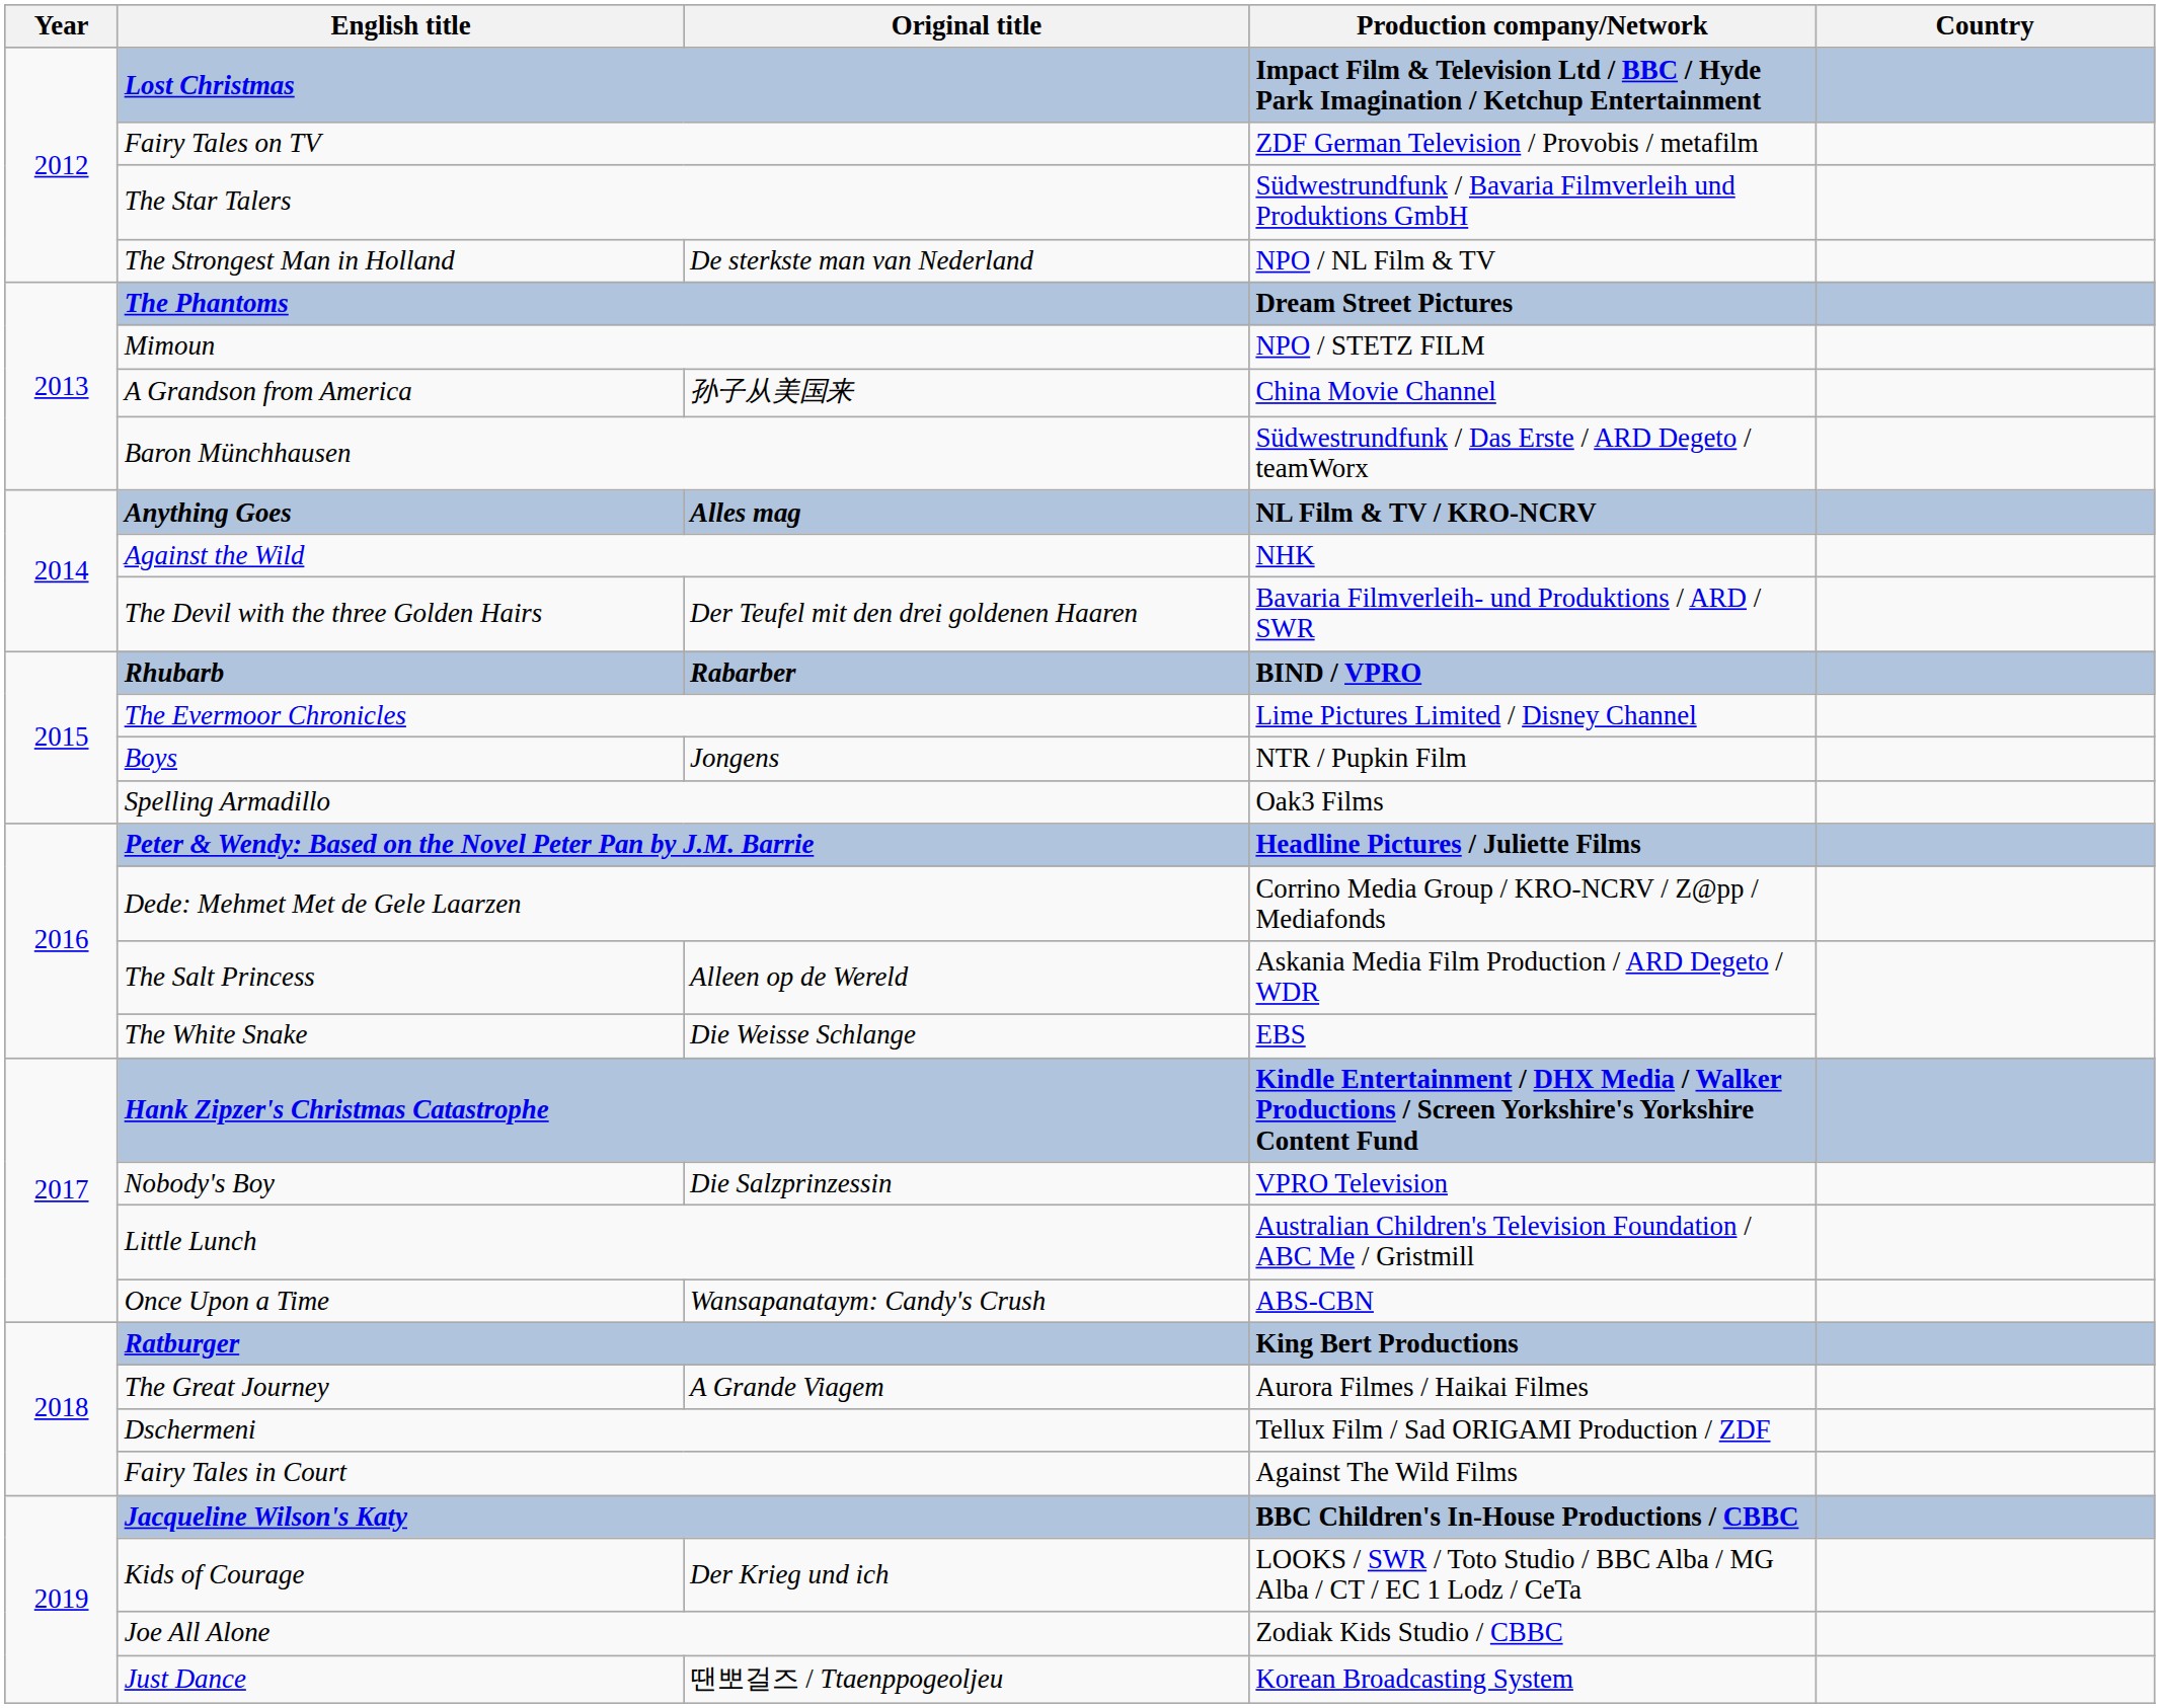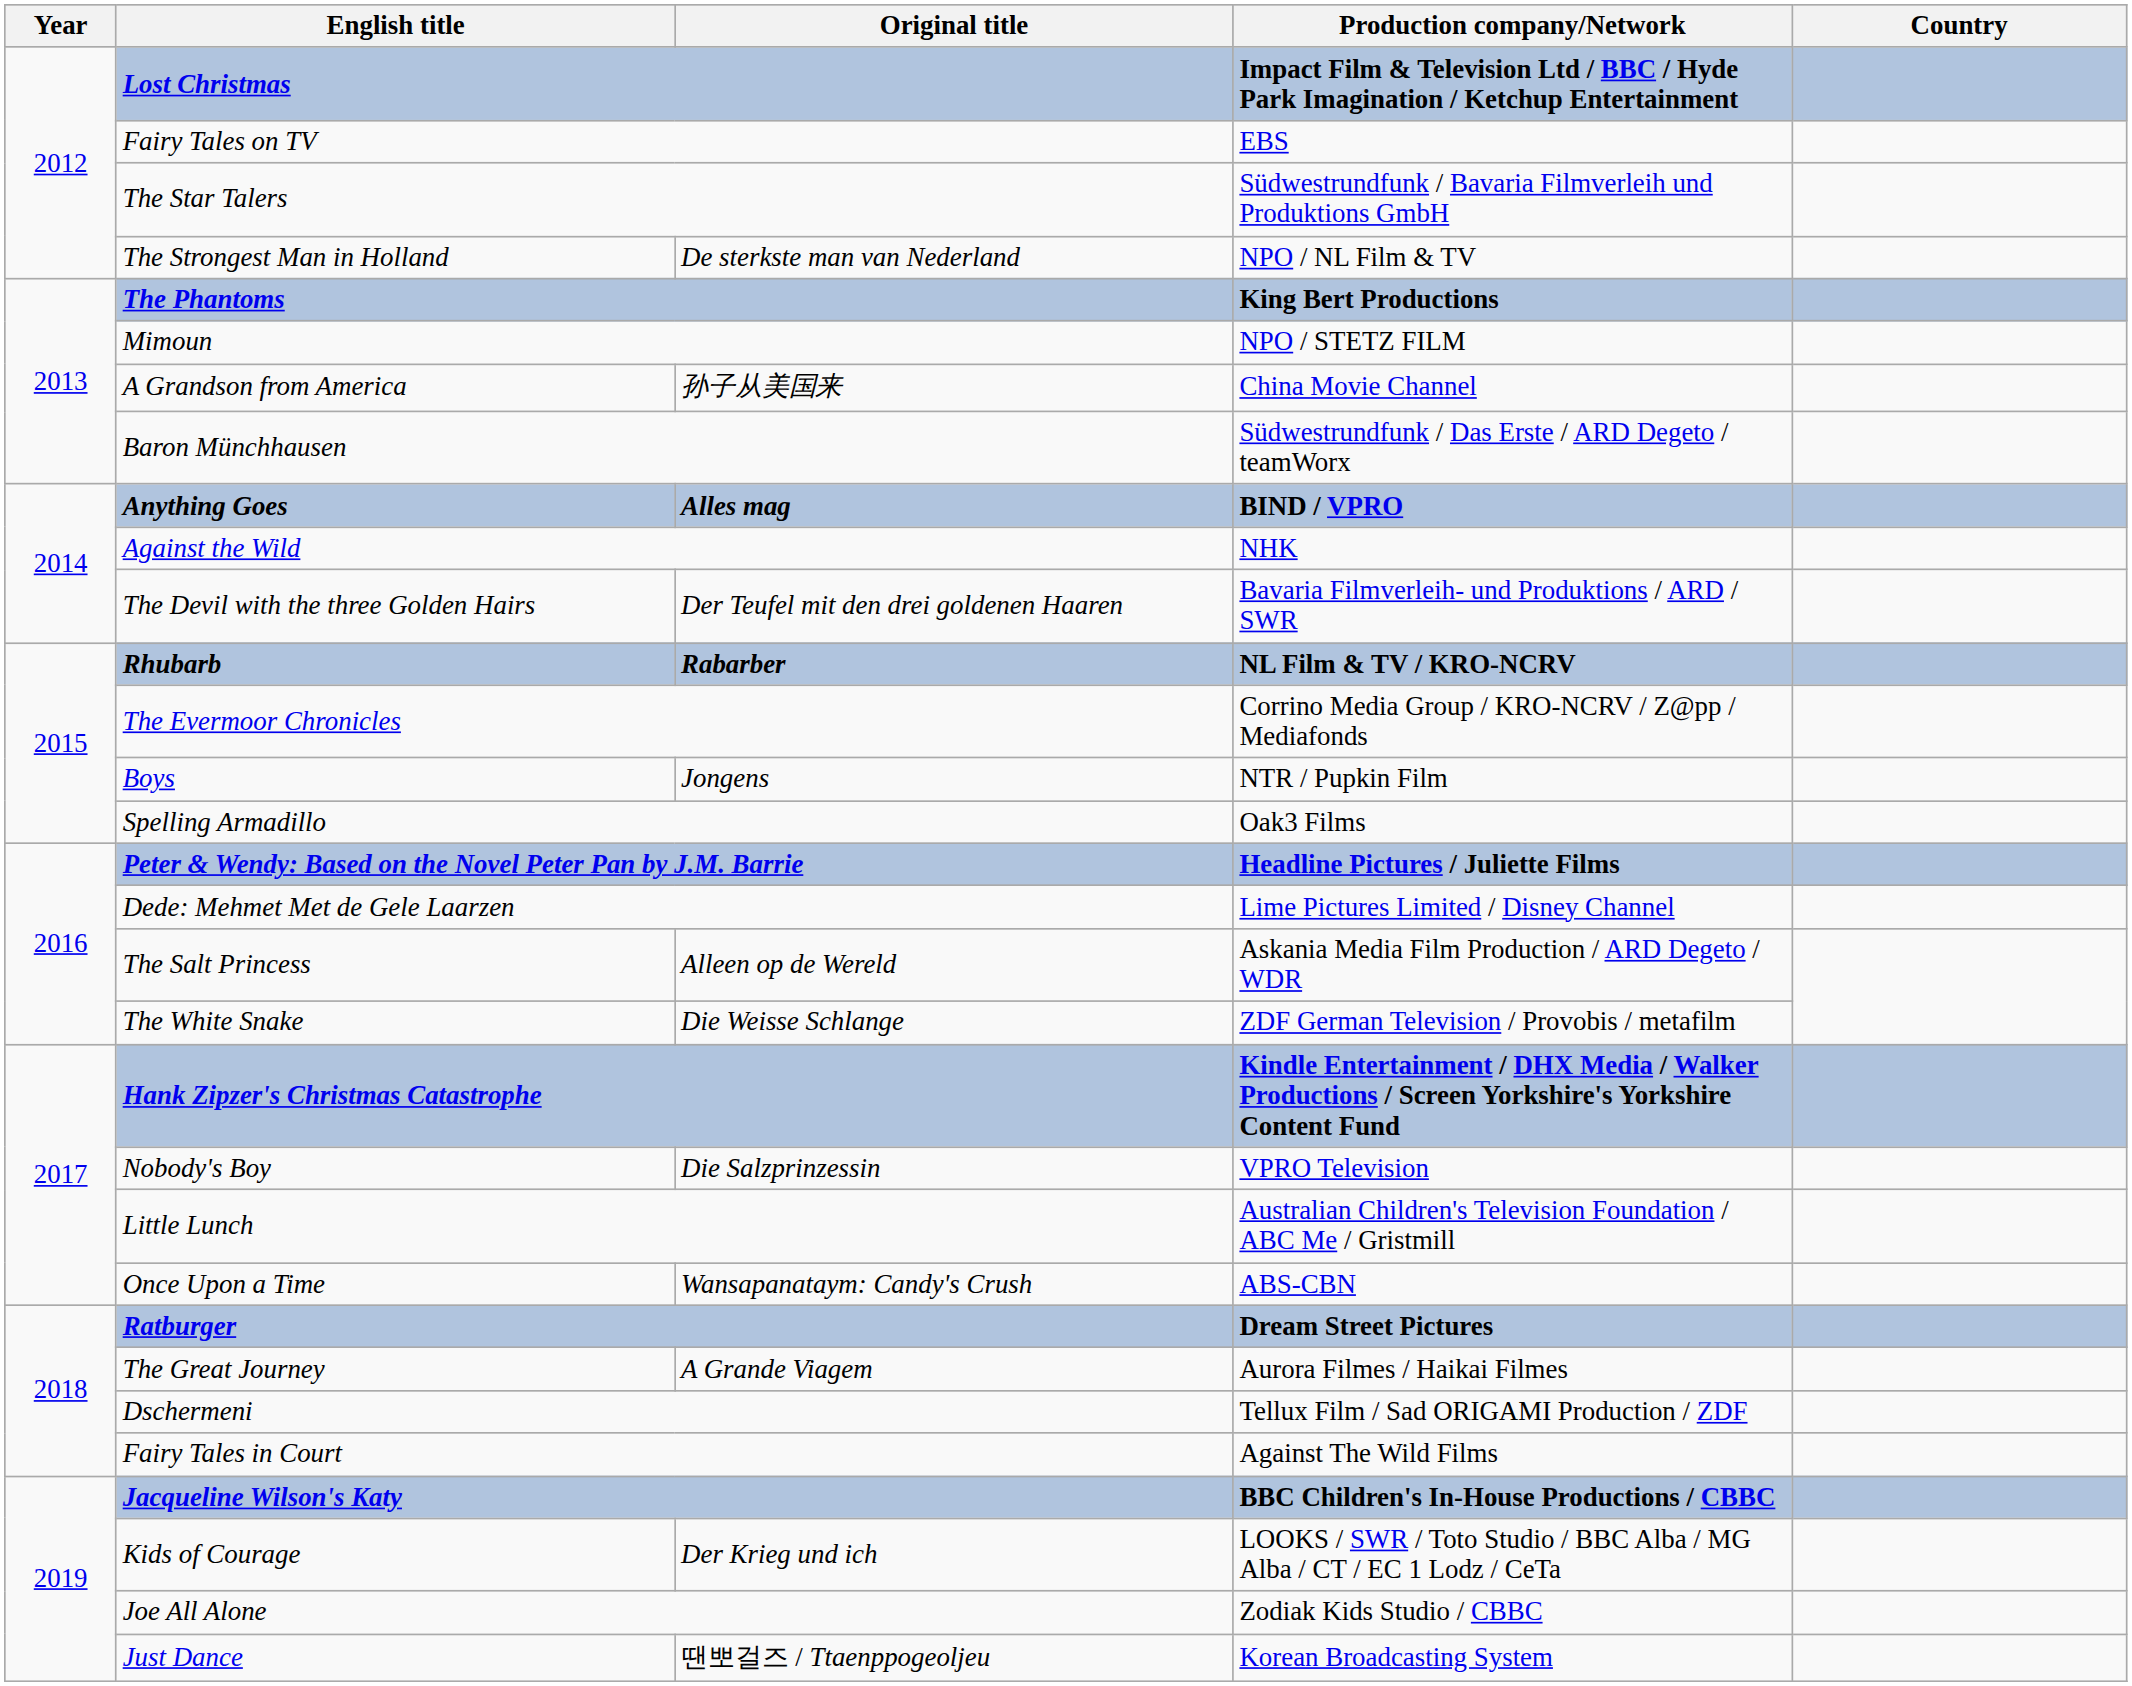 <table class="wikitable" width="100%" border="1" cellpadding="5" cellspacing="0">
 <tr>
 <th width=5%>Year</th>
 <th width=25%>English title</th>
 <th width=25%>Original title</th>
 <th width=25%><strong>Production company/Network</strong></th>
 <th width=15%><strong>Country</strong></th>
 </tr>
 <tr>
 <td rowspan="4" style="text-align:center;"><a href='#'>2012</a><br></td>
 <td colspan="2" style="background:#B0C4DE;"><strong><em><a href='#'>Lost Christmas</a></em></strong></td>
 <td style="background:#B0C4DE;"><strong>Impact Film & Television Ltd / <a href='#'>BBC</a> / Hyde Park Imagination / Ketchup Entertainment</strong></td>
 <td style="background:#B0C4DE;"><strong></strong></td>
 </tr>
 <tr>
 <td colspan="2"><em>Fairy Tales on TV</em></td>
-<td><a href='#'>ZDF German Television</a> / Provobis / metafilm</td>
+<td><a href='#'>EBS</a></td>
 <td></td>
 </tr>
 <tr>
 <td colspan="2"><em>The Star Talers</em></td>
 <td><a href='#'>Südwestrundfunk</a> / <a href='#'>Bavaria Filmverleih und Produktions GmbH</a></td>
 <td></td>
 </tr>
 <tr>
 <td><em>The Strongest Man in Holland</em></td>
 <td><em>De sterkste man van Nederland</em></td>
 <td><a href='#'>NPO</a> / NL Film & TV</td>
 <td></td>
 </tr>
 <tr>
 <td rowspan="4" style="text-align:center;"><a href='#'>2013</a><br></td>
 <td colspan="2" style="background:#B0C4DE;"><strong><em><a href='#'>The Phantoms</a></em></strong></td>
-<td style="background:#B0C4DE;"><strong>Dream Street Pictures</strong></td>
+<td style="background:#B0C4DE;"><strong>King Bert Productions</strong></td>
 <td style="background:#B0C4DE;"><strong></strong></td>
 </tr>
 <tr>
 <td colspan="2"><em>Mimoun</em></td>
 <td><a href='#'>NPO</a> / STETZ FILM</td>
 <td></td>
 </tr>
 <tr>
 <td><em>A Grandson from America</em></td>
 <td><em>孙子从美国来</em></td>
 <td><a href='#'>China Movie Channel</a></td>
 <td></td>
 </tr>
 <tr>
 <td colspan="2"><em>Baron Münchhausen</em></td>
 <td><a href='#'>Südwestrundfunk</a> / <a href='#'>Das Erste</a> / <a href='#'>ARD Degeto</a> / teamWorx</td>
 <td></td>
 </tr>
 <tr>
 <td rowspan="3" style="text-align:center;"><a href='#'>2014</a><br></td>
 <td style="background:#B0C4DE;"><strong><em>Anything Goes</em></strong></td>
 <td style="background:#B0C4DE;"><strong><em>Alles mag</em></strong></td>
-<td style="background:#B0C4DE;"><strong>NL Film & TV / KRO-NCRV</strong></td>
+<td style="background:#B0C4DE;"><strong>BIND / <a href='#'>VPRO</a></strong></td>
 <td style="background:#B0C4DE;"><strong></strong></td>
 </tr>
 <tr>
 <td colspan="2"><em><a href='#'>Against the Wild</a></em></td>
 <td><a href='#'>NHK</a></td>
 <td></td>
 </tr>
 <tr>
 <td><em>The Devil with the three Golden Hairs</em></td>
 <td><em>Der Teufel mit den drei goldenen Haaren</em></td>
 <td><a href='#'>Bavaria Filmverleih- und Produktions</a> / <a href='#'>ARD</a> / <a href='#'>SWR</a></td>
 <td></td>
 </tr>
 <tr>
 <td rowspan="4" style="text-align:center;"><a href='#'>2015</a><br></td>
 <td style="background:#B0C4DE;"><strong><em>Rhubarb</em></strong></td>
 <td style="background:#B0C4DE;"><strong><em>Rabarber</em></strong></td>
-<td style="background:#B0C4DE;"><strong>BIND / <a href='#'>VPRO</a></strong></td>
+<td style="background:#B0C4DE;"><strong>NL Film & TV / KRO-NCRV</strong></td>
 <td style="background:#B0C4DE;"><strong></strong></td>
 </tr>
 <tr>
 <td colspan="2"><em><a href='#'>The Evermoor Chronicles</a></em></td>
-<td><a href='#'>Lime Pictures Limited</a> / <a href='#'>Disney Channel</a></td>
+<td>Corrino Media Group / KRO-NCRV / Z@pp / Mediafonds</td>
 <td></td>
 </tr>
 <tr>
 <td><em><a href='#'>Boys</a></em></td>
 <td><em>Jongens</em></td>
 <td>NTR / Pupkin Film</td>
 <td></td>
 </tr>
 <tr>
 <td colspan="2"><em>Spelling Armadillo</em></td>
 <td>Oak3 Films</td>
 <td></td>
 </tr>
 <tr>
 <td rowspan="4" style="text-align:center;"><a href='#'>2016</a><br></td>
 <td colspan="2" style="background:#B0C4DE;"><strong><em><a href='#'>Peter & Wendy: Based on the Novel Peter Pan by J.M. Barrie</a></em></strong></td>
 <td style="background:#B0C4DE;"><strong><a href='#'>Headline Pictures</a> / Juliette Films</strong></td>
 <td style="background:#B0C4DE;"><strong></strong></td>
 </tr>
 <tr>
 <td colspan="2"><em>Dede: Mehmet Met de Gele Laarzen</em></td>
-<td>Corrino Media Group / KRO-NCRV / Z@pp / Mediafonds</td>
+<td><a href='#'>Lime Pictures Limited</a> / <a href='#'>Disney Channel</a></td>
 <td></td>
 </tr>
 <tr>
 <td><em>The Salt Princess</em></td>
 <td><em>Alleen op de Wereld</em></td>
 <td>Askania Media Film Production / <a href='#'>ARD Degeto</a> / <a href='#'>WDR</a></td>
 <td rowspan="2"></td>
 </tr>
 <tr>
 <td><em>The White Snake</em></td>
 <td><em>Die Weisse Schlange</em></td>
-<td><a href='#'>EBS</a></td>
+<td><a href='#'>ZDF German Television</a> / Provobis / metafilm</td>
 </tr>
 <tr>
 <td rowspan="4" style="text-align:center;"><a href='#'>2017</a><br></td>
 <td colspan="2" style="background:#B0C4DE;"><strong><em><a href='#'>Hank Zipzer's Christmas Catastrophe</a></em></strong></td>
 <td style="background:#B0C4DE;"><strong><a href='#'>Kindle Entertainment</a> / <a href='#'>DHX Media</a> / <a href='#'>Walker Productions</a> / Screen Yorkshire's Yorkshire Content Fund</strong></td>
 <td style="background:#B0C4DE;"><strong></strong></td>
 </tr>
 <tr>
 <td><em>Nobody's Boy</em></td>
 <td><em>Die Salzprinzessin</em></td>
 <td><a href='#'>VPRO Television</a></td>
 <td></td>
 </tr>
 <tr>
 <td colspan="2"><em>Little Lunch</em></td>
 <td><a href='#'>Australian Children's Television Foundation</a> / <a href='#'>ABC Me</a> / Gristmill</td>
 <td></td>
 </tr>
 <tr>
 <td><em>Once Upon a Time</em></td>
 <td><em>Wansapanataym: Candy's Crush</em></td>
 <td><a href='#'>ABS-CBN</a></td>
 <td></td>
 </tr>
 <tr>
 <td rowspan="4" style="text-align:center;"><a href='#'>2018</a><br></td>
 <td colspan="2" style="background:#B0C4DE;"><strong><em><a href='#'>Ratburger</a></em></strong></td>
-<td style="background:#B0C4DE;"><strong>King Bert Productions</strong></td>
+<td style="background:#B0C4DE;"><strong>Dream Street Pictures</strong></td>
 <td style="background:#B0C4DE;"><strong></strong></td>
 </tr>
 <tr>
 <td><em>The Great Journey</em></td>
 <td><em>A Grande Viagem</em></td>
 <td>Aurora Filmes / Haikai Filmes</td>
 <td></td>
 </tr>
 <tr>
 <td colspan="2"><em>Dschermeni</em></td>
 <td>Tellux Film / Sad ORIGAMI Production / <a href='#'>ZDF</a></td>
 <td></td>
 </tr>
 <tr>
 <td colspan="2"><em>Fairy Tales in Court</em></td>
 <td>Against The Wild Films</td>
 <td></td>
 </tr>
 <tr>
 <td rowspan="4" style="text-align:center;"><a href='#'>2019</a><br></td>
 <td colspan="2" style="background:#B0C4DE;"><strong><em><a href='#'>Jacqueline Wilson's Katy</a></em></strong></td>
 <td style="background:#B0C4DE;"><strong>BBC Children's In-House Productions / <a href='#'>CBBC</a></strong></td>
 <td style="background:#B0C4DE;"><strong></strong></td>
 </tr>
 <tr>
 <td><em>Kids of Courage</em></td>
 <td><em>Der Krieg und ich</em></td>
 <td>LOOKS / <a href='#'>SWR</a> / Toto Studio / BBC Alba / MG Alba / CT / EC 1 Lodz / CeTa</td>
 <td></td>
 </tr>
 <tr>
 <td colspan="2"><em>Joe All Alone</em></td>
 <td>Zodiak Kids Studio / <a href='#'>CBBC</a></td>
 <td></td>
 </tr>
 <tr>
 <td><em><a href='#'>Just Dance</a></em></td>
 <td>땐뽀걸즈 / <em>Ttaenppogeoljeu</em></td>
 <td><a href='#'>Korean Broadcasting System</a></td>
 <td></td>
 </tr>
 <tr>
 </tr>
 </table>
